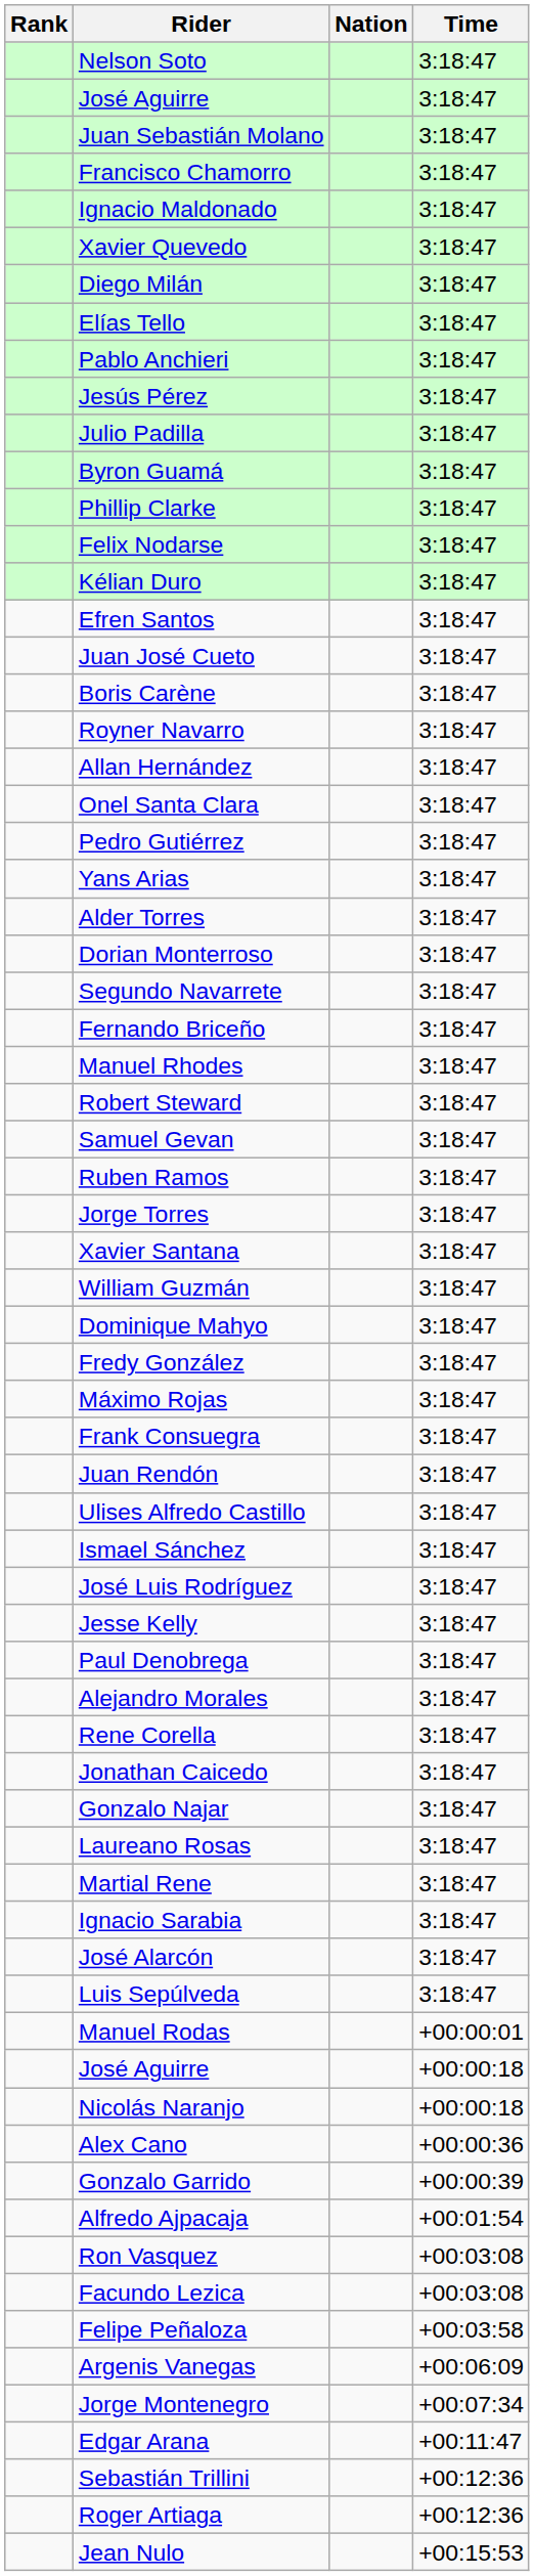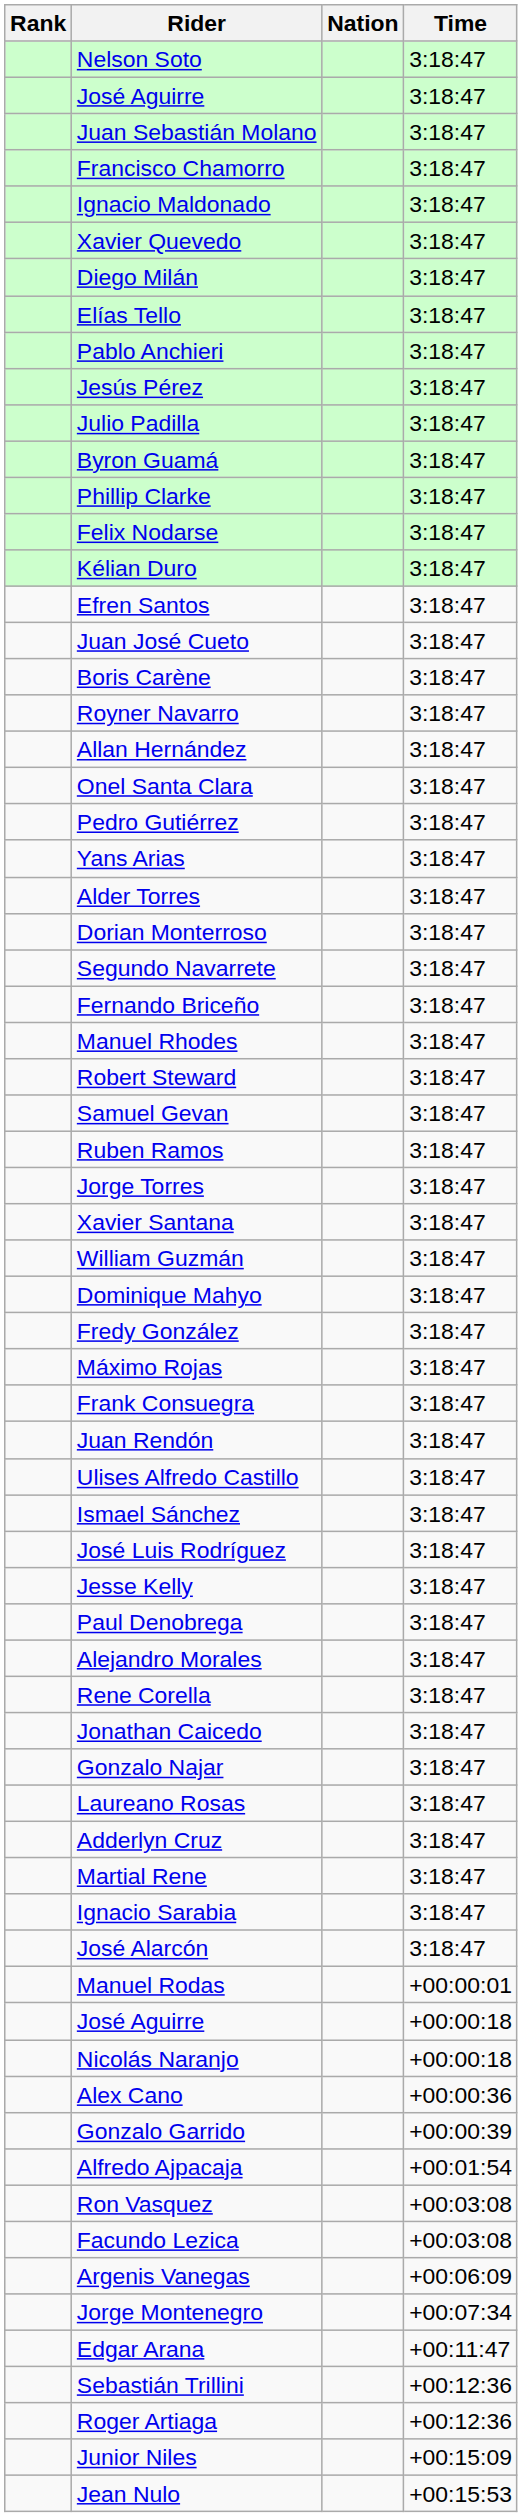 <table class="wikitable sortable" style="font-size:95%" style="width:35em;" style="text-align:center">
 <tr>
 <th>Rank</th>
 <th>Rider</th>
 <th>Nation</th>
 <th>Time</th>
 </tr>
 <tr bgcolor=#ccffcc>
 <td></td>
 <td align=left><a href='#'>Nelson Soto</a></td>
 <td align=left></td>
 <td>3:18:47</td>
 </tr>
 <tr bgcolor=#ccffcc>
 <td></td>
 <td align=left><a href='#'>José Aguirre</a></td>
 <td align=left></td>
 <td>3:18:47</td>
 </tr>
 <tr bgcolor=#ccffcc>
 <td></td>
 <td align=left><a href='#'>Juan Sebastián Molano</a></td>
 <td align=left></td>
 <td>3:18:47</td>
 </tr>
 <tr bgcolor=#ccffcc>
 <td></td>
 <td align=left><a href='#'>Francisco Chamorro</a></td>
 <td align=left></td>
 <td>3:18:47</td>
 </tr>
 <tr bgcolor=#ccffcc>
 <td></td>
 <td align=left><a href='#'>Ignacio Maldonado</a></td>
 <td align=left></td>
 <td>3:18:47</td>
 </tr>
 <tr bgcolor=#ccffcc>
 <td></td>
 <td align=left><a href='#'>Xavier Quevedo</a></td>
 <td align=left></td>
 <td>3:18:47</td>
 </tr>
 <tr bgcolor=#ccffcc>
 <td></td>
 <td align=left><a href='#'>Diego Milán</a></td>
 <td align=left></td>
 <td>3:18:47</td>
 </tr>
 <tr bgcolor=#ccffcc>
 <td></td>
 <td align=left><a href='#'>Elías Tello</a></td>
 <td align=left></td>
 <td>3:18:47</td>
 </tr>
 <tr bgcolor=#ccffcc>
 <td></td>
 <td align=left><a href='#'>Pablo Anchieri</a></td>
 <td align=left></td>
 <td>3:18:47</td>
 </tr>
 <tr bgcolor=#ccffcc>
 <td></td>
 <td align=left><a href='#'>Jesús Pérez</a></td>
 <td align=left></td>
 <td>3:18:47</td>
 </tr>
 <tr bgcolor=#ccffcc>
 <td></td>
 <td align=left><a href='#'>Julio Padilla</a></td>
 <td align=left></td>
 <td>3:18:47</td>
 </tr>
 <tr bgcolor=#ccffcc>
 <td></td>
 <td align=left><a href='#'>Byron Guamá</a></td>
 <td align=left></td>
 <td>3:18:47</td>
 </tr>
 <tr bgcolor=#ccffcc>
 <td></td>
 <td align=left><a href='#'>Phillip Clarke</a></td>
 <td align=left></td>
 <td>3:18:47</td>
 </tr>
 <tr bgcolor=#ccffcc>
 <td></td>
 <td align=left><a href='#'>Felix Nodarse</a></td>
 <td align=left></td>
 <td>3:18:47</td>
 </tr>
 <tr bgcolor=#ccffcc>
 <td></td>
 <td align=left><a href='#'>Kélian Duro</a></td>
 <td align=left></td>
 <td>3:18:47</td>
 </tr>
 <tr>
 <td></td>
 <td align=left><a href='#'>Efren Santos</a></td>
 <td align=left></td>
 <td>3:18:47</td>
 </tr>
 <tr>
 <td></td>
 <td align=left><a href='#'>Juan José Cueto</a></td>
 <td align=left></td>
 <td>3:18:47</td>
 </tr>
 <tr>
 <td></td>
 <td align=left><a href='#'>Boris Carène</a></td>
 <td align=left></td>
 <td>3:18:47</td>
 </tr>
 <tr>
 <td></td>
 <td align=left><a href='#'>Royner Navarro</a></td>
 <td align=left></td>
 <td>3:18:47</td>
 </tr>
 <tr>
 <td></td>
 <td align=left><a href='#'>Allan Hernández</a></td>
 <td align=left></td>
 <td>3:18:47</td>
 </tr>
 <tr>
 <td></td>
 <td align=left><a href='#'>Onel Santa Clara</a></td>
 <td align=left></td>
 <td>3:18:47</td>
 </tr>
 <tr>
 <td></td>
 <td align=left><a href='#'>Pedro Gutiérrez</a></td>
 <td align=left></td>
 <td>3:18:47</td>
 </tr>
 <tr>
 <td></td>
 <td align=left><a href='#'>Yans Arias</a></td>
 <td align=left></td>
 <td>3:18:47</td>
 </tr>
 <tr>
 <td></td>
 <td align=left><a href='#'>Alder Torres</a></td>
 <td align=left></td>
 <td>3:18:47</td>
 </tr>
 <tr>
 <td></td>
 <td align=left><a href='#'>Dorian Monterroso</a></td>
 <td align=left></td>
 <td>3:18:47</td>
 </tr>
 <tr>
 <td></td>
 <td align=left><a href='#'>Segundo Navarrete</a></td>
 <td align=left></td>
 <td>3:18:47</td>
 </tr>
 <tr>
 <td></td>
 <td align=left><a href='#'>Fernando Briceño</a></td>
 <td align=left></td>
 <td>3:18:47</td>
 </tr>
 <tr>
 <td></td>
 <td align=left><a href='#'>Manuel Rhodes</a></td>
 <td align=left></td>
 <td>3:18:47</td>
 </tr>
 <tr>
 <td></td>
 <td align=left><a href='#'>Robert Steward</a></td>
 <td align=left></td>
 <td>3:18:47</td>
 </tr>
 <tr>
 <td></td>
 <td align=left><a href='#'>Samuel Gevan</a></td>
 <td align=left></td>
 <td>3:18:47</td>
 </tr>
 <tr>
 <td></td>
 <td align=left><a href='#'>Ruben Ramos</a></td>
 <td align=left></td>
 <td>3:18:47</td>
 </tr>
 <tr>
 <td></td>
 <td align=left><a href='#'>Jorge Torres</a></td>
 <td align=left></td>
 <td>3:18:47</td>
 </tr>
 <tr>
 <td></td>
 <td align=left><a href='#'>Xavier Santana</a></td>
 <td align=left></td>
 <td>3:18:47</td>
 </tr>
 <tr>
 <td></td>
 <td align=left><a href='#'>William Guzmán</a></td>
 <td align=left></td>
 <td>3:18:47</td>
 </tr>
 <tr>
 <td></td>
 <td align=left><a href='#'>Dominique Mahyo</a></td>
 <td align=left></td>
 <td>3:18:47</td>
 </tr>
 <tr>
 <td></td>
 <td align=left><a href='#'>Fredy González</a></td>
 <td align=left></td>
 <td>3:18:47</td>
 </tr>
 <tr>
 <td></td>
 <td align=left><a href='#'>Máximo Rojas</a></td>
 <td align=left></td>
 <td>3:18:47</td>
 </tr>
 <tr>
 <td></td>
 <td align=left><a href='#'>Frank Consuegra</a></td>
 <td align=left></td>
 <td>3:18:47</td>
 </tr>
 <tr>
 <td></td>
 <td align=left><a href='#'>Juan Rendón</a></td>
 <td align=left></td>
 <td>3:18:47</td>
 </tr>
 <tr>
 <td></td>
 <td align=left><a href='#'>Ulises Alfredo Castillo</a></td>
 <td align=left></td>
 <td>3:18:47</td>
 </tr>
 <tr>
 <td></td>
 <td align=left><a href='#'>Ismael Sánchez</a></td>
 <td align=left></td>
 <td>3:18:47</td>
 </tr>
 <tr>
 <td></td>
 <td align=left><a href='#'>José Luis Rodríguez</a></td>
 <td align=left></td>
 <td>3:18:47</td>
 </tr>
 <tr>
 <td></td>
 <td align=left><a href='#'>Jesse Kelly</a></td>
 <td align=left></td>
 <td>3:18:47</td>
 </tr>
 <tr>
 <td></td>
 <td align=left><a href='#'>Paul Denobrega</a></td>
 <td align=left></td>
 <td>3:18:47</td>
 </tr>
 <tr>
 <td></td>
 <td align=left><a href='#'>Alejandro Morales</a></td>
 <td align=left></td>
 <td>3:18:47</td>
 </tr>
 <tr>
 <td></td>
 <td align=left><a href='#'>Rene Corella</a></td>
 <td align=left></td>
 <td>3:18:47</td>
 </tr>
 <tr>
 <td></td>
 <td align=left><a href='#'>Jonathan Caicedo</a></td>
 <td align=left></td>
 <td>3:18:47</td>
 </tr>
 <tr>
 <td></td>
 <td align=left><a href='#'>Gonzalo Najar</a></td>
 <td align=left></td>
 <td>3:18:47</td>
 </tr>
 <tr>
 <td></td>
 <td align=left><a href='#'>Laureano Rosas</a></td>
 <td align=left></td>
 <td>3:18:47</td>
 </tr>
 <tr>
 <td></td>
+<td align=left><a href='#'>Adderlyn Cruz</a></td>
+<td align=left></td>
+<td>3:18:47</td>
+</tr>
+<tr>
+<td></td>
 <td align=left><a href='#'>Martial Rene</a></td>
 <td align=left></td>
 <td>3:18:47</td>
 </tr>
 <tr>
 <td></td>
 <td align=left><a href='#'>Ignacio Sarabia</a></td>
 <td align=left></td>
 <td>3:18:47</td>
 </tr>
 <tr>
 <td></td>
 <td align=left><a href='#'>José Alarcón</a></td>
-<td align=left></td>
-<td>3:18:47</td>
-</tr>
-<tr>
-<td></td>
-<td align=left><a href='#'>Luis Sepúlveda</a></td>
 <td align=left></td>
 <td>3:18:47</td>
 </tr>
 <tr>
 <td></td>
 <td align=left><a href='#'>Manuel Rodas</a></td>
 <td align=left></td>
 <td>+00:00:01</td>
 </tr>
 <tr>
 <td></td>
 <td align=left><a href='#'>José Aguirre</a></td>
 <td align=left></td>
 <td>+00:00:18</td>
 </tr>
 <tr>
 <td></td>
 <td align=left><a href='#'>Nicolás Naranjo</a></td>
 <td align=left></td>
 <td>+00:00:18</td>
 </tr>
 <tr>
 <td></td>
 <td align=left><a href='#'>Alex Cano</a></td>
 <td align=left></td>
 <td>+00:00:36</td>
 </tr>
 <tr>
 <td></td>
 <td align=left><a href='#'>Gonzalo Garrido</a></td>
 <td align=left></td>
 <td>+00:00:39</td>
 </tr>
 <tr>
 <td></td>
 <td align=left><a href='#'>Alfredo Ajpacaja</a></td>
 <td align=left></td>
 <td>+00:01:54</td>
 </tr>
 <tr>
 <td></td>
 <td align=left><a href='#'>Ron Vasquez</a></td>
 <td align=left></td>
 <td>+00:03:08</td>
 </tr>
 <tr>
 <td></td>
 <td align=left><a href='#'>Facundo Lezica</a></td>
 <td align=left></td>
 <td>+00:03:08</td>
 </tr>
 <tr>
 <td></td>
-<td align=left><a href='#'>Felipe Peñaloza</a></td>
-<td align=left></td>
-<td>+00:03:58</td>
-</tr>
-<tr>
-<td></td>
 <td align=left><a href='#'>Argenis Vanegas</a></td>
 <td align=left></td>
 <td>+00:06:09</td>
 </tr>
 <tr>
 <td></td>
 <td align=left><a href='#'>Jorge Montenegro</a></td>
 <td align=left></td>
 <td>+00:07:34</td>
 </tr>
 <tr>
 <td></td>
 <td align=left><a href='#'>Edgar Arana</a></td>
 <td align=left></td>
 <td>+00:11:47</td>
 </tr>
 <tr>
 <td></td>
 <td align=left><a href='#'>Sebastián Trillini</a></td>
 <td align=left></td>
 <td>+00:12:36</td>
 </tr>
 <tr>
 <td></td>
 <td align=left><a href='#'>Roger Artiaga</a></td>
 <td align=left></td>
 <td>+00:12:36</td>
 </tr>
 <tr>
 <td></td>
+<td align=left><a href='#'>Junior Niles</a></td>
+<td align=left></td>
+<td>+00:15:09</td>
+</tr>
+<tr>
+<td></td>
 <td align=left><a href='#'>Jean Nulo</a></td>
 <td align=left></td>
 <td>+00:15:53</td>
 </tr>
 </table>
